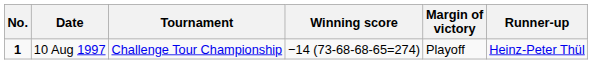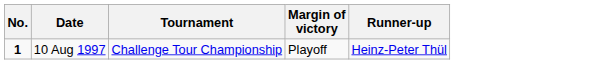 <table class="wikitable" style="font-size:95%;">
 <tr>
 <th>No.</th>
 <th>Date</th>
 <th>Tournament</th>
-<th>Winning score</th>
 <th>Margin of<br>victory</th>
 <th>Runner-up</th>
 </tr>
 <tr>
 <td align=center><strong>1</strong></td>
 <td align=right>10 Aug <a href='#'>1997</a></td>
 <td><a href='#'>Challenge Tour Championship</a></td>
-<td>−14 (73-68-68-65=274)</td>
 <td>Playoff</td>
 <td> <a href='#'>Heinz-Peter Thül</a></td>
 </tr>
 </table>
